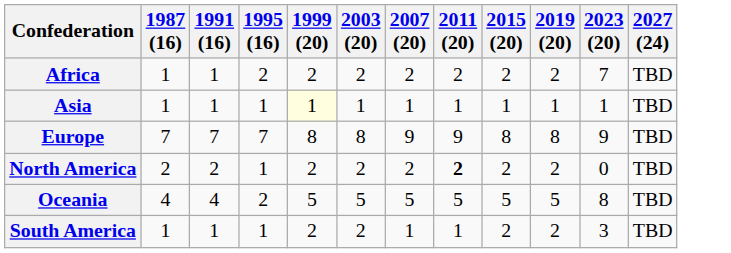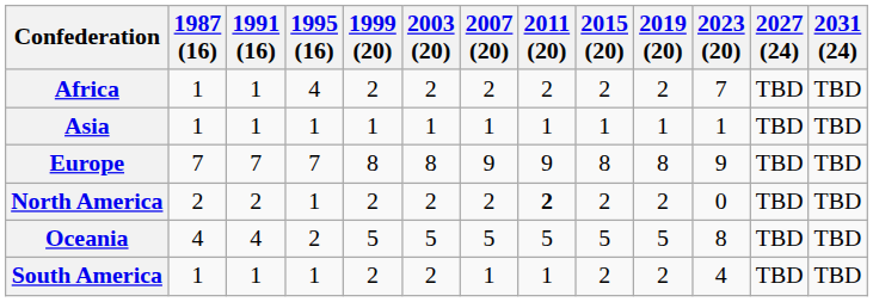 <table class="wikitable plainrowheaders" style="text-align:center;">
 <tr>
 <th scope="col">Confederation</th>
 <th scope="col"><a href='#'>1987</a><br>(16)</th>
 <th scope="col"><a href='#'>1991</a><br>(16)</th>
 <th scope="col"><a href='#'>1995</a><br>(16)</th>
 <th scope="col"><a href='#'>1999</a><br>(20)</th>
 <th scope="col"><a href='#'>2003</a><br>(20)</th>
 <th scope="col"><a href='#'>2007</a><br>(20)</th>
 <th scope="col"><a href='#'>2011</a><br>(20)</th>
 <th scope="col"><a href='#'>2015</a><br>(20)</th>
 <th scope="col"><a href='#'>2019</a><br>(20)</th>
 <th scope="col"><a href='#'>2023</a><br>(20)</th>
 <th scope="col"><a href='#'>2027</a><br>(24)</th>
+<th scope="col"><a href='#'>2031</a><br>(24)</th>
 </tr>
 <tr>
 <th scope="row" valign=top align=left><a href='#'>Africa</a></th>
 <td>1</td>
 <td>1</td>
-<td>2</td>
+<td>4</td>
 <td>2</td>
 <td>2</td>
 <td>2</td>
 <td>2</td>
 <td>2</td>
 <td>2</td>
 <td>7</td>
 <td>TBD</td>
+<td>TBD</td>
 </tr>
 <tr>
 <th scope="row" valign=top align=left><a href='#'>Asia</a></th>
 <td>1</td>
 <td>1</td>
 <td>1</td>
-<td style="background: lightyellow;">1</td>
 <td>1</td>
 <td>1</td>
 <td>1</td>
 <td>1</td>
 <td>1</td>
 <td>1</td>
+<td>1</td>
+<td>TBD</td>
 <td>TBD</td>
 </tr>
 <tr>
 <th scope="row" valign=top align=left><a href='#'>Europe</a></th>
 <td>7</td>
 <td>7</td>
 <td>7</td>
 <td>8</td>
 <td>8</td>
 <td>9</td>
 <td>9</td>
 <td>8</td>
 <td>8</td>
 <td>9</td>
 <td>TBD</td>
+<td>TBD</td>
 </tr>
 <tr>
 <th scope="row" valign=top align=left><a href='#'>North America</a></th>
 <td>2</td>
 <td>2</td>
 <td>1</td>
 <td>2</td>
 <td>2</td>
 <td>2</td>
 <td><strong>2</strong></td>
 <td>2</td>
 <td>2</td>
 <td>0</td>
+<td>TBD</td>
 <td>TBD</td>
 </tr>
 <tr>
 <th scope="row" valign=top align=left><a href='#'>Oceania</a></th>
 <td>4</td>
 <td>4</td>
 <td>2</td>
 <td>5</td>
 <td>5</td>
 <td>5</td>
 <td>5</td>
 <td>5</td>
 <td>5</td>
 <td>8</td>
 <td>TBD</td>
+<td>TBD</td>
 </tr>
 <tr>
 <th scope="row" valign=top align=left><a href='#'>South America</a></th>
 <td>1</td>
 <td>1</td>
 <td>1</td>
 <td>2</td>
 <td>2</td>
 <td>1</td>
 <td>1</td>
 <td>2</td>
 <td>2</td>
-<td>3</td>
+<td>4</td>
+<td>TBD</td>
 <td>TBD</td>
 </tr>
 </table>
